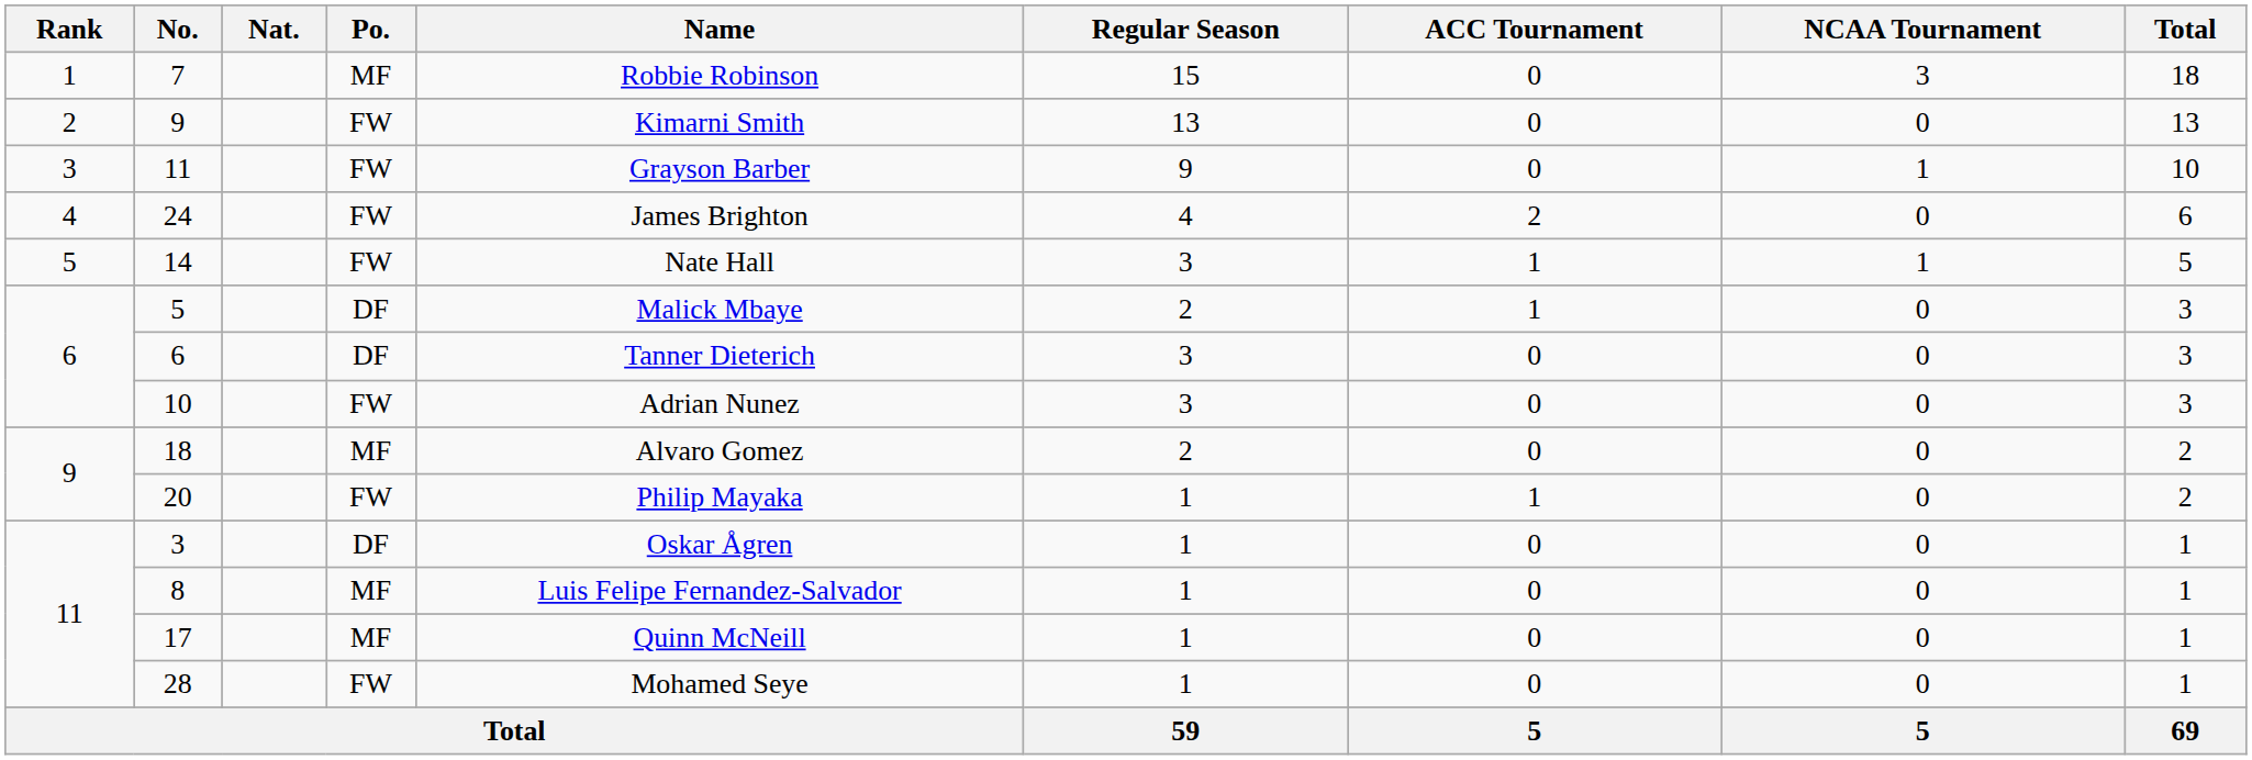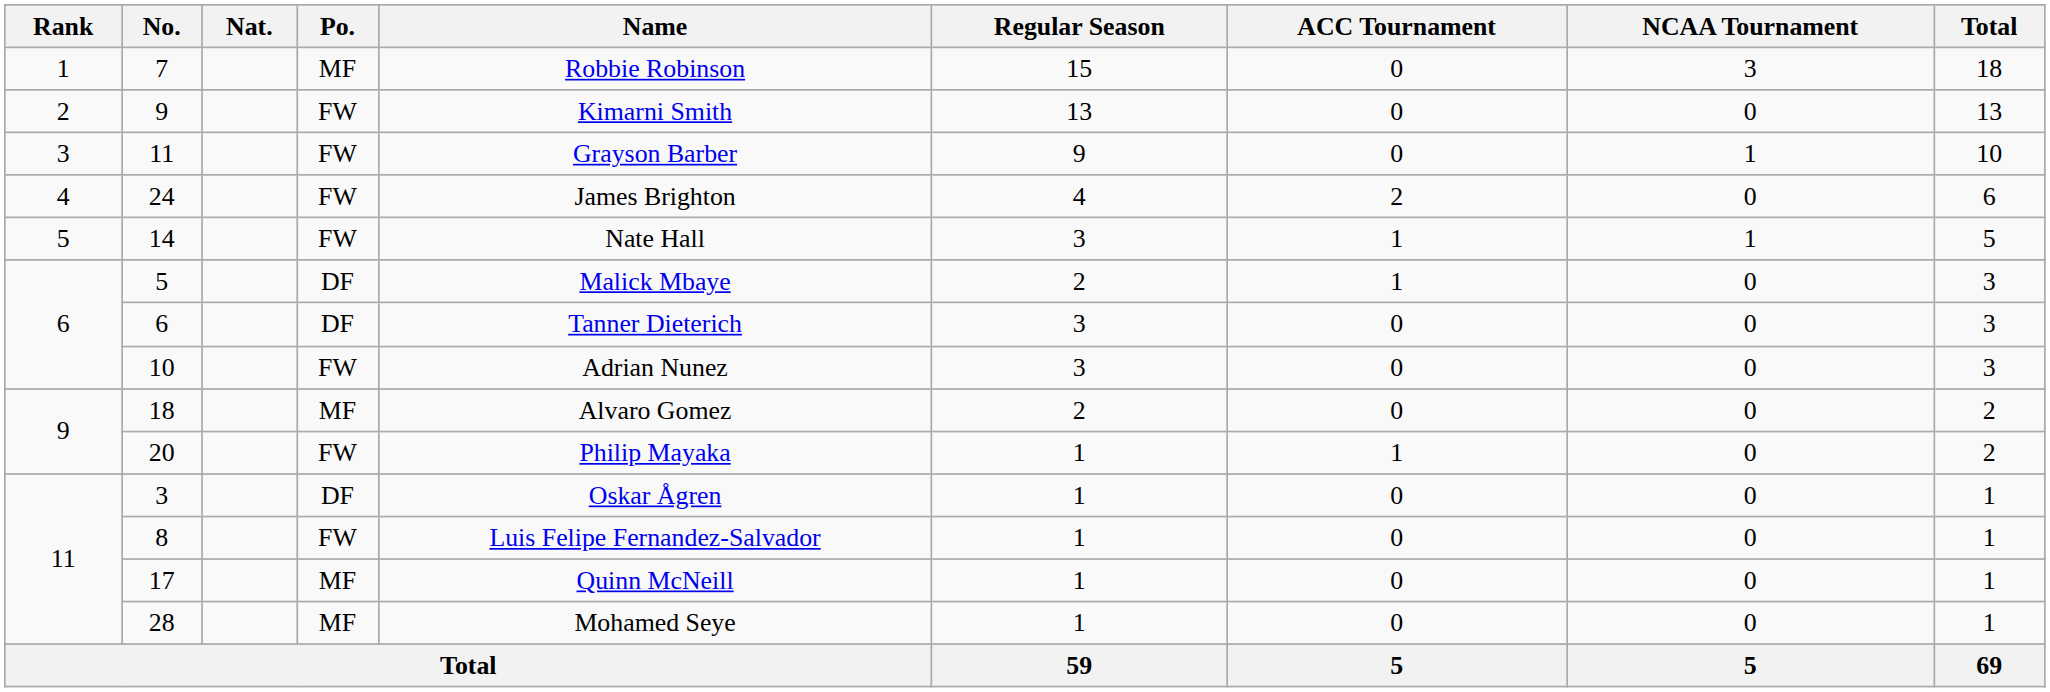 <table class="wikitable" style="text-align:center; font-size:95%; width:95%;">
 <tr>
 <th>Rank</th>
 <th>No.</th>
 <th>Nat.</th>
 <th>Po.</th>
 <th>Name</th>
 <th>Regular Season</th>
 <th>ACC Tournament</th>
 <th>NCAA Tournament</th>
 <th>Total</th>
 </tr>
 <tr>
 <td>1</td>
 <td>7</td>
 <td></td>
 <td>MF</td>
 <td><a href='#'>Robbie Robinson</a></td>
 <td>15</td>
 <td>0</td>
 <td>3</td>
 <td>18</td>
 </tr>
 <tr>
 <td>2</td>
 <td>9</td>
 <td></td>
 <td>FW</td>
 <td><a href='#'>Kimarni Smith</a></td>
 <td>13</td>
 <td>0</td>
 <td>0</td>
 <td>13</td>
 </tr>
 <tr>
 <td>3</td>
 <td>11</td>
 <td></td>
 <td>FW</td>
 <td><a href='#'>Grayson Barber</a></td>
 <td>9</td>
 <td>0</td>
 <td>1</td>
 <td>10</td>
 </tr>
 <tr>
 <td>4</td>
 <td>24</td>
 <td></td>
 <td>FW</td>
 <td>James Brighton</td>
 <td>4</td>
 <td>2</td>
 <td>0</td>
 <td>6</td>
 </tr>
 <tr>
 <td>5</td>
 <td>14</td>
 <td></td>
 <td>FW</td>
 <td>Nate Hall</td>
 <td>3</td>
 <td>1</td>
 <td>1</td>
 <td>5</td>
 </tr>
 <tr>
 <td rowspan=3>6</td>
 <td>5</td>
 <td></td>
 <td>DF</td>
 <td><a href='#'>Malick Mbaye</a></td>
 <td>2</td>
 <td>1</td>
 <td>0</td>
 <td>3</td>
 </tr>
 <tr>
 <td>6</td>
 <td></td>
 <td>DF</td>
 <td><a href='#'>Tanner Dieterich</a></td>
 <td>3</td>
 <td>0</td>
 <td>0</td>
 <td>3</td>
 </tr>
 <tr>
 <td>10</td>
 <td></td>
 <td>FW</td>
 <td>Adrian Nunez</td>
 <td>3</td>
 <td>0</td>
 <td>0</td>
 <td>3</td>
 </tr>
 <tr>
 <td rowspan=2>9</td>
 <td>18</td>
 <td></td>
 <td>MF</td>
 <td>Alvaro Gomez</td>
 <td>2</td>
 <td>0</td>
 <td>0</td>
 <td>2</td>
 </tr>
 <tr>
 <td>20</td>
 <td></td>
 <td>FW</td>
 <td><a href='#'>Philip Mayaka</a></td>
 <td>1</td>
 <td>1</td>
 <td>0</td>
 <td>2</td>
 </tr>
 <tr>
 <td rowspan=4>11</td>
 <td>3</td>
 <td></td>
 <td>DF</td>
 <td><a href='#'>Oskar Ågren</a></td>
 <td>1</td>
 <td>0</td>
 <td>0</td>
 <td>1</td>
 </tr>
 <tr>
 <td>8</td>
 <td></td>
-<td>MF</td>
+<td>FW</td>
 <td><a href='#'>Luis Felipe Fernandez-Salvador</a></td>
 <td>1</td>
 <td>0</td>
 <td>0</td>
 <td>1</td>
 </tr>
 <tr>
 <td>17</td>
 <td></td>
 <td>MF</td>
 <td><a href='#'>Quinn McNeill</a></td>
 <td>1</td>
 <td>0</td>
 <td>0</td>
 <td>1</td>
 </tr>
 <tr>
 <td>28</td>
 <td></td>
-<td>FW</td>
+<td>MF</td>
 <td>Mohamed Seye</td>
 <td>1</td>
 <td>0</td>
 <td>0</td>
 <td>1</td>
 </tr>
 <tr>
 <th colspan=5>Total</th>
 <th>59</th>
 <th>5</th>
 <th>5</th>
 <th>69</th>
 </tr>
 </table>
